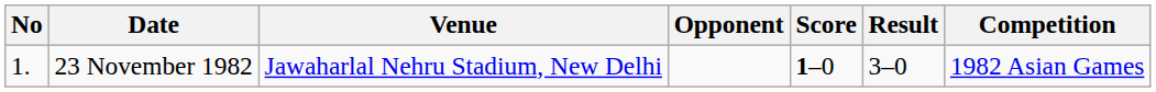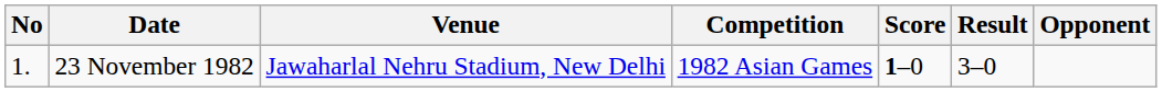 <table class="wikitable" style="font-size:100%;">
 <tr>
 <th>No</th>
 <th>Date</th>
 <th>Venue</th>
-<th>Opponent</th>
+<th>Competition</th>
 <th>Score</th>
 <th>Result</th>
-<th>Competition</th>
+<th>Opponent</th>
 </tr>
 <tr>
 <td>1.</td>
 <td>23 November 1982</td>
 <td><a href='#'>Jawaharlal Nehru Stadium, New Delhi</a></td>
-<td></td>
+<td><a href='#'>1982 Asian Games</a></td>
 <td><strong>1</strong>–0</td>
 <td>3–0</td>
-<td><a href='#'>1982 Asian Games</a></td>
+<td></td>
 </tr>
 </table>
